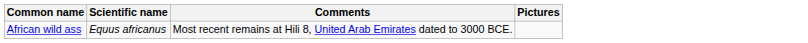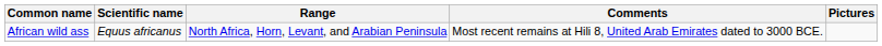 <table class="wikitable">
 <tr>
 <th>Common name</th>
 <th>Scientific name</th>
+<th>Range</th>
 <th class="unsortable">Comments</th>
 <th class="unsortable">Pictures</th>
 </tr>
 <tr>
 <td><a href='#'>African wild ass</a></td>
 <td><em>Equus africanus</em></td>
+<td><a href='#'>North Africa</a>, <a href='#'>Horn</a>, <a href='#'>Levant</a>, and <a href='#'>Arabian Peninsula</a></td>
 <td>Most recent remains at Hili 8, <a href='#'>United Arab Emirates</a> dated to 3000 BCE.</td>
 <td></td>
 </tr>
 </table>
